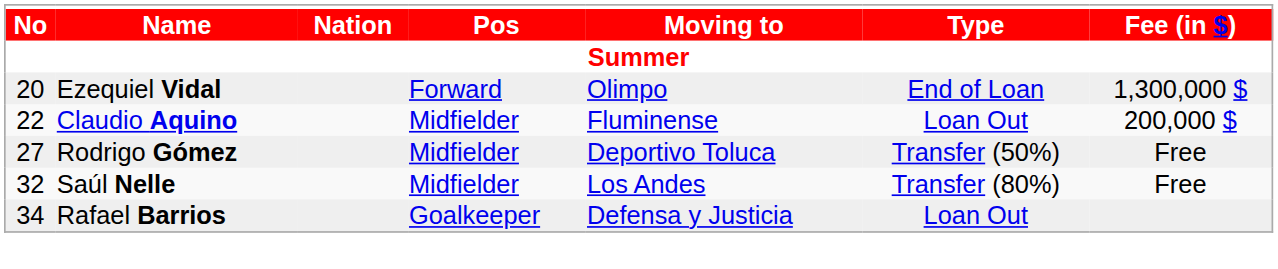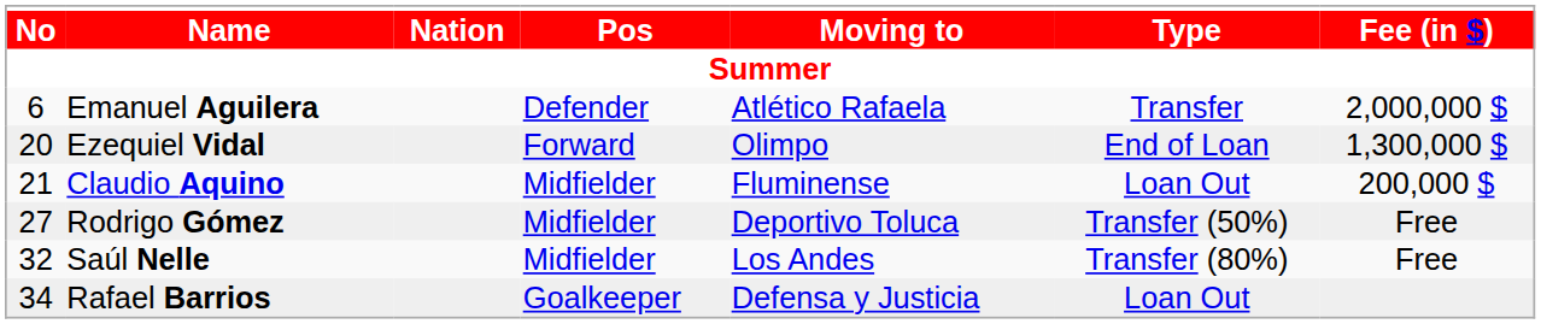 <table cellspacing="0" style="background: #f9f9f9; border: 1px #aaa solid; border-collapse: collapse; font-size: 95%;" width="760px">
 <tr bgcolor=#FFFFFF style="color: #FF0000;">
 <th colspan=7></th>
 </tr>
 <tr bgcolor=#FF0000 style="color:#FFFFFF;">
 <th>No</th>
 <th>Name</th>
 <th>Nation</th>
 <th>Pos</th>
 <th>Moving to</th>
 <th>Type</th>
 <th>Fee (in <a href='#'>$</a>)</th>
 </tr>
 <tr bgcolor=#FFFFFF style="color: #FF0000;">
 <th colspan=7>Summer</th>
 </tr>
+<tr>
+<td align=center>6</td>
+<td align="left">Emanuel <strong>Aguilera</strong></td>
+<td align=center></td>
+<td align=left><a href='#'>Defender</a></td>
+<td align=left> <a href='#'>Atlético Rafaela</a></td>
+<td align=center><a href='#'>Transfer</a></td>
+<td align=center>2,000,000 <a href='#'>$</a></td>
+</tr>
 <tr bgcolor="#EFEFEF">
 <td align=center>20</td>
 <td align="left">Ezequiel <strong>Vidal</strong></td>
 <td align=center></td>
 <td align=left><a href='#'>Forward</a></td>
 <td align=left> <a href='#'>Olimpo</a></td>
 <td align=center><a href='#'>End of Loan</a></td>
 <td align=center>1,300,000 <a href='#'>$</a></td>
 </tr>
 <tr>
-<td align=center>22</td>
+<td align=center>21</td>
 <td align="left"><a href='#'>Claudio <strong>Aquino</strong></a></td>
 <td align=center></td>
 <td align=left><a href='#'>Midfielder</a></td>
 <td align=left> <a href='#'>Fluminense</a></td>
 <td align=center><a href='#'>Loan Out</a></td>
 <td align=center>200,000 <a href='#'>$</a></td>
 </tr>
 <tr bgcolor="#EFEFEF">
 <td align=center>27</td>
 <td align="left">Rodrigo <strong>Gómez</strong></td>
 <td align=center></td>
 <td align=left><a href='#'>Midfielder</a></td>
 <td align=left> <a href='#'>Deportivo Toluca</a></td>
 <td align=center><a href='#'>Transfer</a> (50%)</td>
 <td align=center>Free</td>
 </tr>
 <tr>
 <td align=center>32</td>
 <td align="left">Saúl <strong>Nelle</strong></td>
 <td align=center></td>
 <td align=left><a href='#'>Midfielder</a></td>
 <td align=left> <a href='#'>Los Andes</a></td>
 <td align=center><a href='#'>Transfer</a> (80%)</td>
 <td align=center>Free</td>
 </tr>
 <tr bgcolor="#EFEFEF">
 <td align=center>34</td>
 <td align="left">Rafael <strong>Barrios</strong></td>
 <td align=center></td>
 <td align=left><a href='#'>Goalkeeper</a></td>
 <td align=left> <a href='#'>Defensa y Justicia</a></td>
 <td align=center><a href='#'>Loan Out</a></td>
 <td align=center></td>
 </tr>
 <tr>
 </tr>
 </table>
